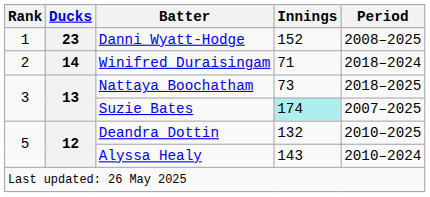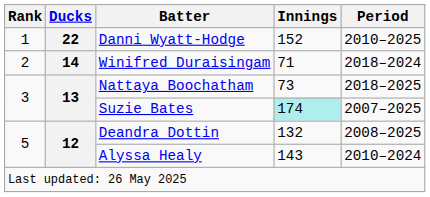 <table class="wikitable sortable">
 <tr>
 <th scope="col">Rank</th>
 <th scope="col"><a href='#'>Ducks</a></th>
 <th scope="col">Batter</th>
 <th scope="col">Innings</th>
 <th scope="col">Period</th>
 </tr>
 <tr>
 <td align=center>1</td>
-<th scope=row>23</th>
+<th scope=row>22</th>
 <td> <a href='#'>Danni Wyatt-Hodge</a></td>
 <td>152</td>
-<td>2008–2025</td>
+<td>2010–2025</td>
 </tr>
 <tr>
 <td align=center>2</td>
 <th scope=row>14</th>
 <td> <a href='#'>Winifred Duraisingam</a></td>
 <td>71</td>
 <td>2018–2024</td>
 </tr>
 <tr>
 <td align=center rowspan=2>3</td>
 <th scope=row rowspan=2>13</th>
 <td> <a href='#'>Nattaya Boochatham</a></td>
 <td>73</td>
 <td>2018–2025</td>
 </tr>
 <tr>
 <td> <a href='#'>Suzie Bates</a></td>
 <td style="background: paleturquoise;">174</td>
 <td>2007–2025</td>
 </tr>
 <tr>
 <td align=center rowspan=2>5</td>
 <th scope=row rowspan=2>12</th>
 <td> <a href='#'>Deandra Dottin</a></td>
 <td>132</td>
-<td>2010–2025</td>
+<td>2008–2025</td>
 </tr>
 <tr>
 <td> <a href='#'>Alyssa Healy</a></td>
 <td>143</td>
 <td>2010–2024</td>
 </tr>
 <tr>
 <td colspan="5" scope="row" style="text-align:left;"><small>Last updated: 26 May 2025</small></td>
 </tr>
 </table>
